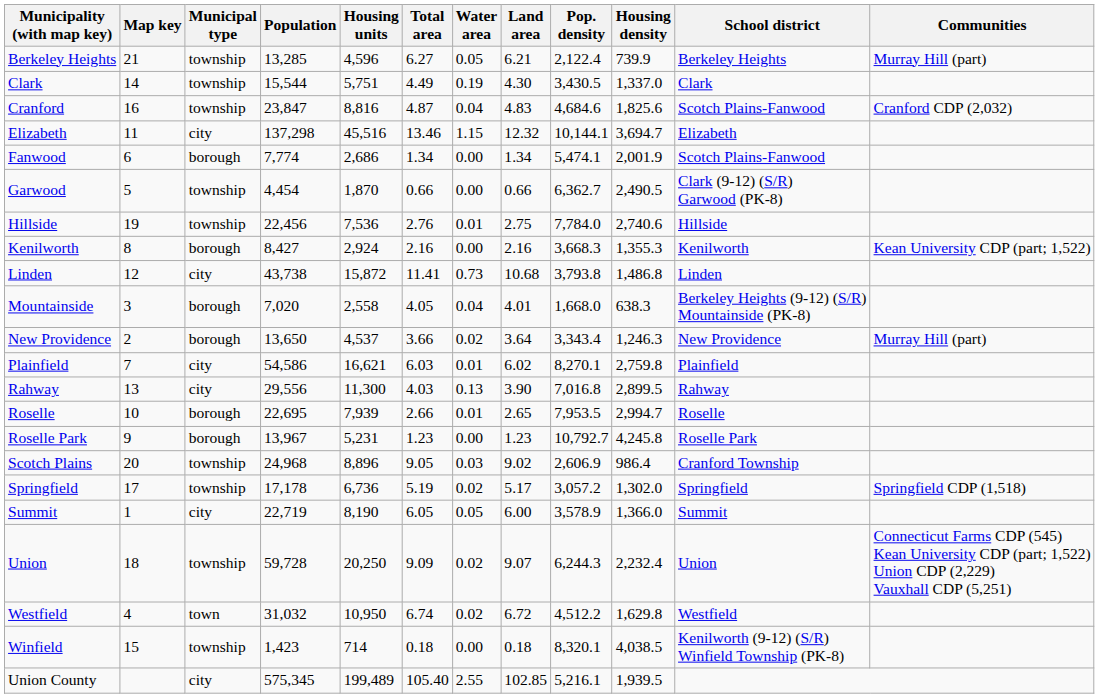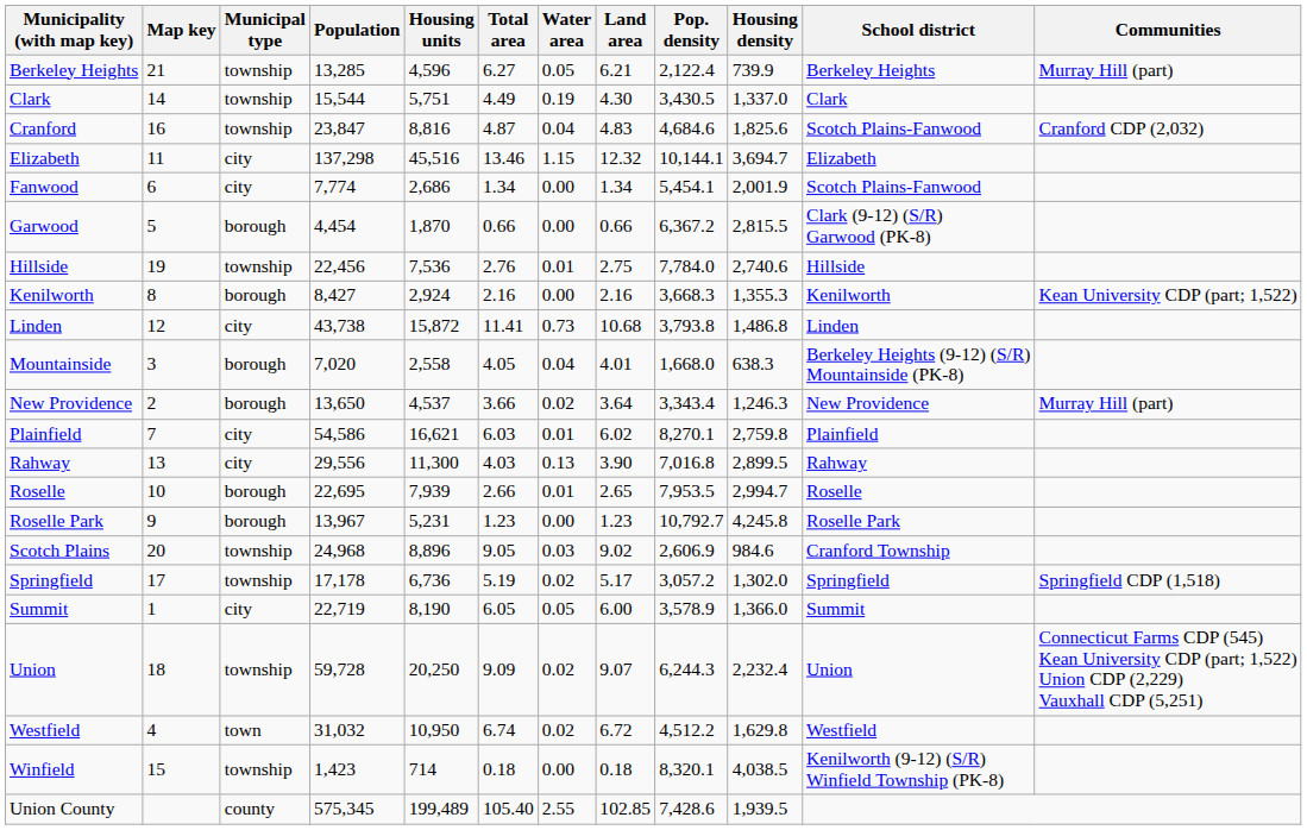 <table class="wikitable sortable">
 <tr>
 <th>Municipality<br>(with map key)</th>
 <th>Map key</th>
 <th>Municipal<br>type</th>
 <th>Population</th>
 <th>Housing<br>units</th>
 <th>Total<br>area</th>
 <th>Water<br>area</th>
 <th>Land<br>area</th>
 <th>Pop.<br>density</th>
 <th>Housing<br>density</th>
 <th>School district</th>
 <th>Communities</th>
 </tr>
 <tr>
 <td><a href='#'>Berkeley Heights</a></td>
 <td>21</td>
 <td>township</td>
 <td>13,285</td>
 <td>4,596</td>
 <td>6.27</td>
 <td>0.05</td>
 <td>6.21</td>
 <td>2,122.4</td>
 <td>739.9</td>
 <td><a href='#'>Berkeley Heights</a></td>
 <td><a href='#'>Murray Hill</a> (part)</td>
 </tr>
 <tr>
 <td><a href='#'>Clark</a></td>
 <td>14</td>
 <td>township</td>
 <td>15,544</td>
 <td>5,751</td>
 <td>4.49</td>
 <td>0.19</td>
 <td>4.30</td>
 <td>3,430.5</td>
 <td>1,337.0</td>
 <td><a href='#'>Clark</a></td>
 <td></td>
 </tr>
 <tr>
 <td><a href='#'>Cranford</a></td>
 <td>16</td>
 <td>township</td>
 <td>23,847</td>
 <td>8,816</td>
 <td>4.87</td>
 <td>0.04</td>
 <td>4.83</td>
 <td>4,684.6</td>
 <td>1,825.6</td>
 <td><a href='#'>Scotch Plains-Fanwood</a></td>
 <td><a href='#'>Cranford</a> CDP (2,032)</td>
 </tr>
 <tr>
 <td><a href='#'>Elizabeth</a></td>
 <td>11</td>
 <td>city</td>
 <td>137,298</td>
 <td>45,516</td>
 <td>13.46</td>
 <td>1.15</td>
 <td>12.32</td>
 <td>10,144.1</td>
 <td>3,694.7</td>
 <td><a href='#'>Elizabeth</a></td>
 <td></td>
 </tr>
 <tr>
 <td><a href='#'>Fanwood</a></td>
 <td>6</td>
-<td>borough</td>
+<td>city</td>
 <td>7,774</td>
 <td>2,686</td>
 <td>1.34</td>
 <td>0.00</td>
 <td>1.34</td>
-<td>5,474.1</td>
+<td>5,454.1</td>
 <td>2,001.9</td>
 <td><a href='#'>Scotch Plains-Fanwood</a></td>
 <td></td>
 </tr>
 <tr>
 <td><a href='#'>Garwood</a></td>
 <td>5</td>
-<td>township</td>
+<td>borough</td>
 <td>4,454</td>
 <td>1,870</td>
 <td>0.66</td>
 <td>0.00</td>
 <td>0.66</td>
-<td>6,362.7</td>
-<td>2,490.5</td>
+<td>6,367.2</td>
+<td>2,815.5</td>
 <td><a href='#'>Clark</a> (9-12) (<a href='#'>S/R</a>)<br><a href='#'>Garwood</a> (PK-8)</td>
 <td></td>
 </tr>
 <tr>
 <td><a href='#'>Hillside</a></td>
 <td>19</td>
 <td>township</td>
 <td>22,456</td>
 <td>7,536</td>
 <td>2.76</td>
 <td>0.01</td>
 <td>2.75</td>
 <td>7,784.0</td>
 <td>2,740.6</td>
 <td><a href='#'>Hillside</a></td>
 <td></td>
 </tr>
 <tr>
 <td><a href='#'>Kenilworth</a></td>
 <td>8</td>
 <td>borough</td>
 <td>8,427</td>
 <td>2,924</td>
 <td>2.16</td>
 <td>0.00</td>
 <td>2.16</td>
 <td>3,668.3</td>
 <td>1,355.3</td>
 <td><a href='#'>Kenilworth</a></td>
 <td><a href='#'>Kean University</a> CDP (part; 1,522)</td>
 </tr>
 <tr>
 <td><a href='#'>Linden</a></td>
 <td>12</td>
 <td>city</td>
 <td>43,738</td>
 <td>15,872</td>
 <td>11.41</td>
 <td>0.73</td>
 <td>10.68</td>
 <td>3,793.8</td>
 <td>1,486.8</td>
 <td><a href='#'>Linden</a></td>
 <td></td>
 </tr>
 <tr>
 <td><a href='#'>Mountainside</a></td>
 <td>3</td>
 <td>borough</td>
 <td>7,020</td>
 <td>2,558</td>
 <td>4.05</td>
 <td>0.04</td>
 <td>4.01</td>
 <td>1,668.0</td>
 <td>638.3</td>
 <td><a href='#'>Berkeley Heights</a> (9-12) (<a href='#'>S/R</a>)<br><a href='#'>Mountainside</a> (PK-8)</td>
 <td></td>
 </tr>
 <tr>
 <td><a href='#'>New Providence</a></td>
 <td>2</td>
 <td>borough</td>
 <td>13,650</td>
 <td>4,537</td>
 <td>3.66</td>
 <td>0.02</td>
 <td>3.64</td>
 <td>3,343.4</td>
 <td>1,246.3</td>
 <td><a href='#'>New Providence</a></td>
 <td><a href='#'>Murray Hill</a> (part)</td>
 </tr>
 <tr>
 <td><a href='#'>Plainfield</a></td>
 <td>7</td>
 <td>city</td>
 <td>54,586</td>
 <td>16,621</td>
 <td>6.03</td>
 <td>0.01</td>
 <td>6.02</td>
 <td>8,270.1</td>
 <td>2,759.8</td>
 <td><a href='#'>Plainfield</a></td>
 <td></td>
 </tr>
 <tr>
 <td><a href='#'>Rahway</a></td>
 <td>13</td>
 <td>city</td>
 <td>29,556</td>
 <td>11,300</td>
 <td>4.03</td>
 <td>0.13</td>
 <td>3.90</td>
 <td>7,016.8</td>
 <td>2,899.5</td>
 <td><a href='#'>Rahway</a></td>
 <td></td>
 </tr>
 <tr>
 <td><a href='#'>Roselle</a></td>
 <td>10</td>
 <td>borough</td>
 <td>22,695</td>
 <td>7,939</td>
 <td>2.66</td>
 <td>0.01</td>
 <td>2.65</td>
 <td>7,953.5</td>
 <td>2,994.7</td>
 <td><a href='#'>Roselle</a></td>
 <td></td>
 </tr>
 <tr>
 <td><a href='#'>Roselle Park</a></td>
 <td>9</td>
 <td>borough</td>
 <td>13,967</td>
 <td>5,231</td>
 <td>1.23</td>
 <td>0.00</td>
 <td>1.23</td>
 <td>10,792.7</td>
 <td>4,245.8</td>
 <td><a href='#'>Roselle Park</a></td>
 <td></td>
 </tr>
 <tr>
 <td><a href='#'>Scotch Plains</a></td>
 <td>20</td>
 <td>township</td>
 <td>24,968</td>
 <td>8,896</td>
 <td>9.05</td>
 <td>0.03</td>
 <td>9.02</td>
 <td>2,606.9</td>
-<td>986.4</td>
+<td>984.6</td>
 <td><a href='#'>Cranford Township</a></td>
 <td></td>
 </tr>
 <tr>
 <td><a href='#'>Springfield</a></td>
 <td>17</td>
 <td>township</td>
 <td>17,178</td>
 <td>6,736</td>
 <td>5.19</td>
 <td>0.02</td>
 <td>5.17</td>
 <td>3,057.2</td>
 <td>1,302.0</td>
 <td><a href='#'>Springfield</a></td>
 <td><a href='#'>Springfield</a> CDP (1,518)</td>
 </tr>
 <tr>
 <td><a href='#'>Summit</a></td>
 <td>1</td>
 <td>city</td>
 <td>22,719</td>
 <td>8,190</td>
 <td>6.05</td>
 <td>0.05</td>
 <td>6.00</td>
 <td>3,578.9</td>
 <td>1,366.0</td>
 <td><a href='#'>Summit</a></td>
 <td></td>
 </tr>
 <tr>
 <td><a href='#'>Union</a></td>
 <td>18</td>
 <td>township</td>
 <td>59,728</td>
 <td>20,250</td>
 <td>9.09</td>
 <td>0.02</td>
 <td>9.07</td>
 <td>6,244.3</td>
 <td>2,232.4</td>
 <td><a href='#'>Union</a></td>
 <td><a href='#'>Connecticut Farms</a> CDP (545)<br><a href='#'>Kean University</a> CDP (part; 1,522)<br><a href='#'>Union</a> CDP (2,229)<br><a href='#'>Vauxhall</a> CDP (5,251)</td>
 </tr>
 <tr>
 <td><a href='#'>Westfield</a></td>
 <td>4</td>
 <td>town</td>
 <td>31,032</td>
 <td>10,950</td>
 <td>6.74</td>
 <td>0.02</td>
 <td>6.72</td>
 <td>4,512.2</td>
 <td>1,629.8</td>
 <td><a href='#'>Westfield</a></td>
 <td></td>
 </tr>
 <tr>
 <td><a href='#'>Winfield</a></td>
 <td>15</td>
 <td>township</td>
 <td>1,423</td>
 <td>714</td>
 <td>0.18</td>
 <td>0.00</td>
 <td>0.18</td>
 <td>8,320.1</td>
 <td>4,038.5</td>
 <td><a href='#'>Kenilworth</a> (9-12) (<a href='#'>S/R</a>)<br><a href='#'>Winfield Township</a> (PK-8)</td>
 <td></td>
 </tr>
 <tr>
 <td>Union County</td>
 <td></td>
-<td>city</td>
+<td>county</td>
 <td>575,345</td>
 <td>199,489</td>
 <td>105.40</td>
 <td>2.55</td>
 <td>102.85</td>
-<td>5,216.1</td>
+<td>7,428.6</td>
 <td>1,939.5</td>
 </tr>
 </table>
